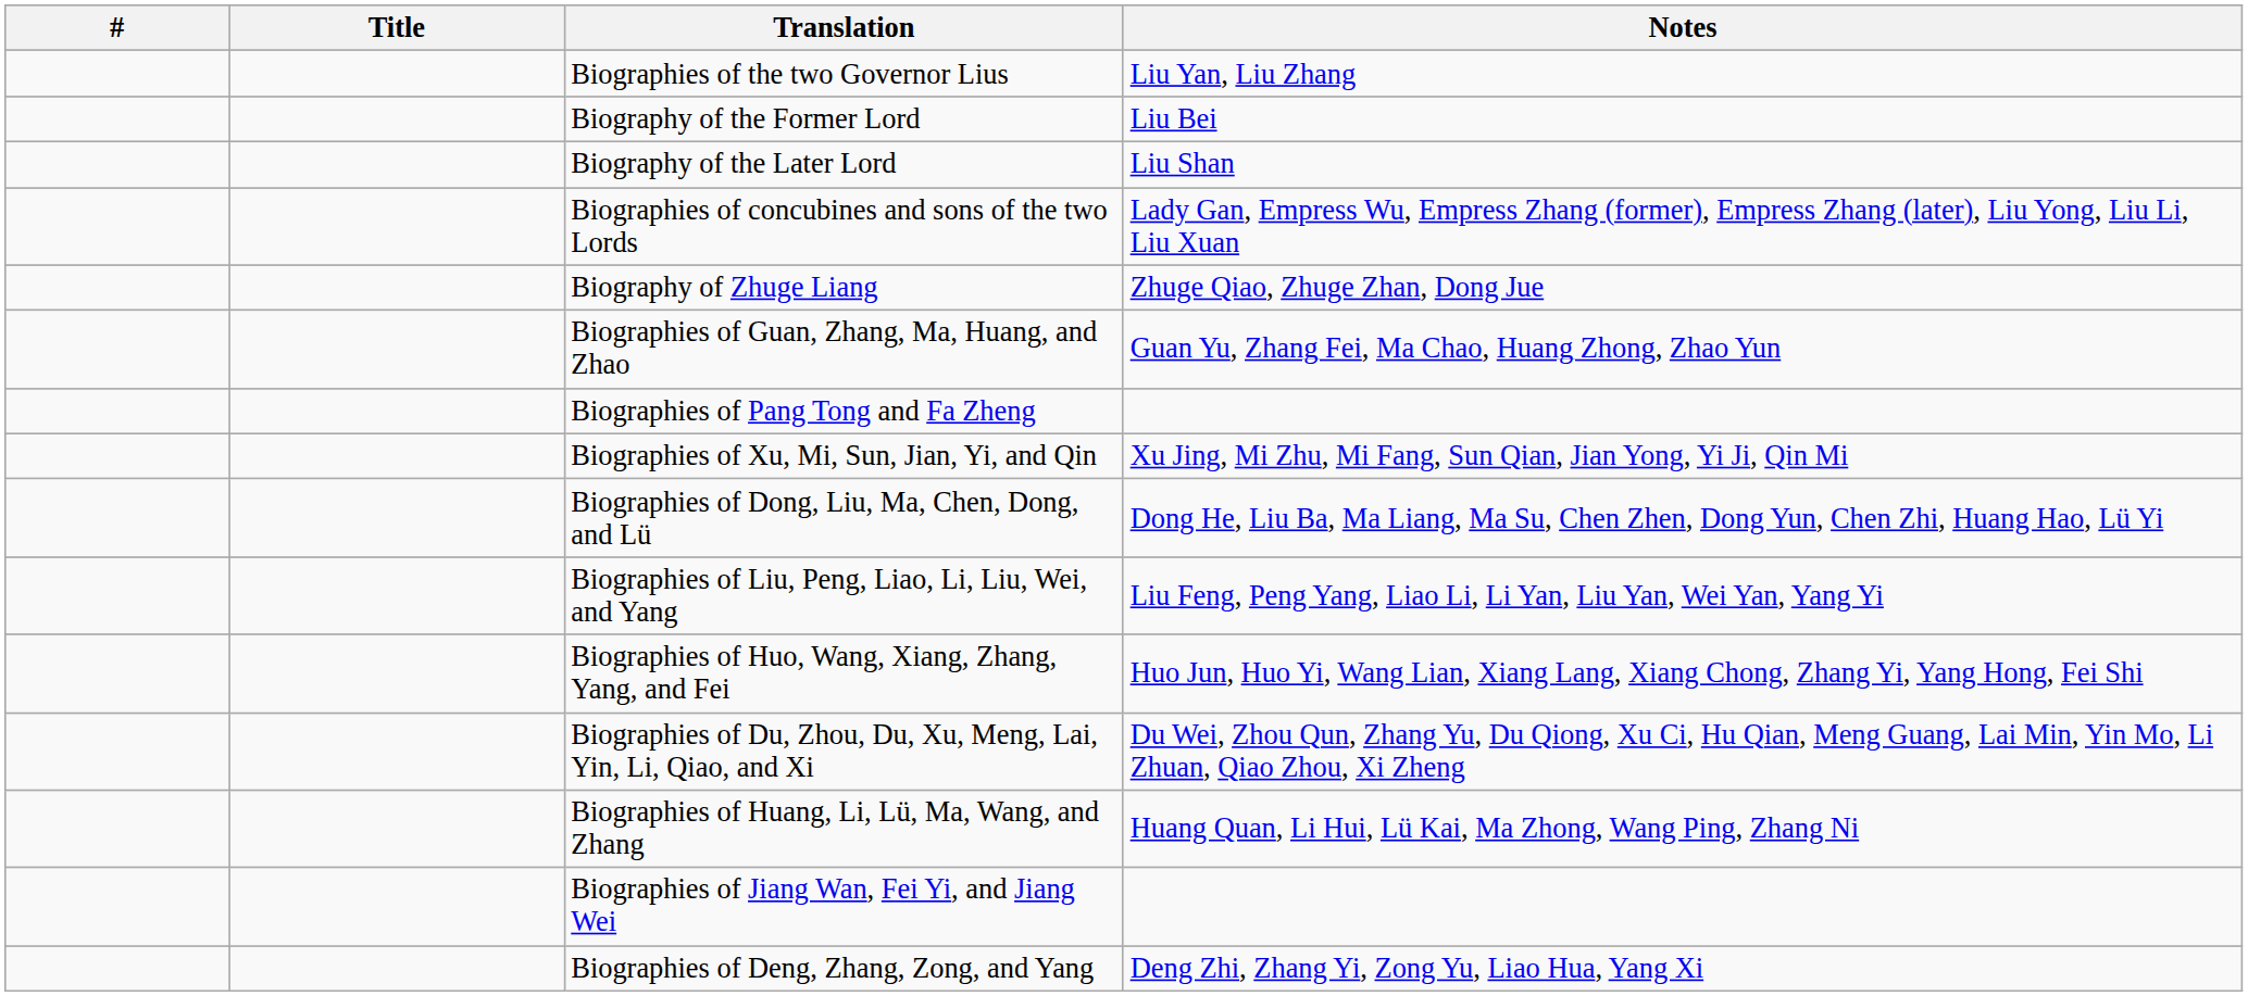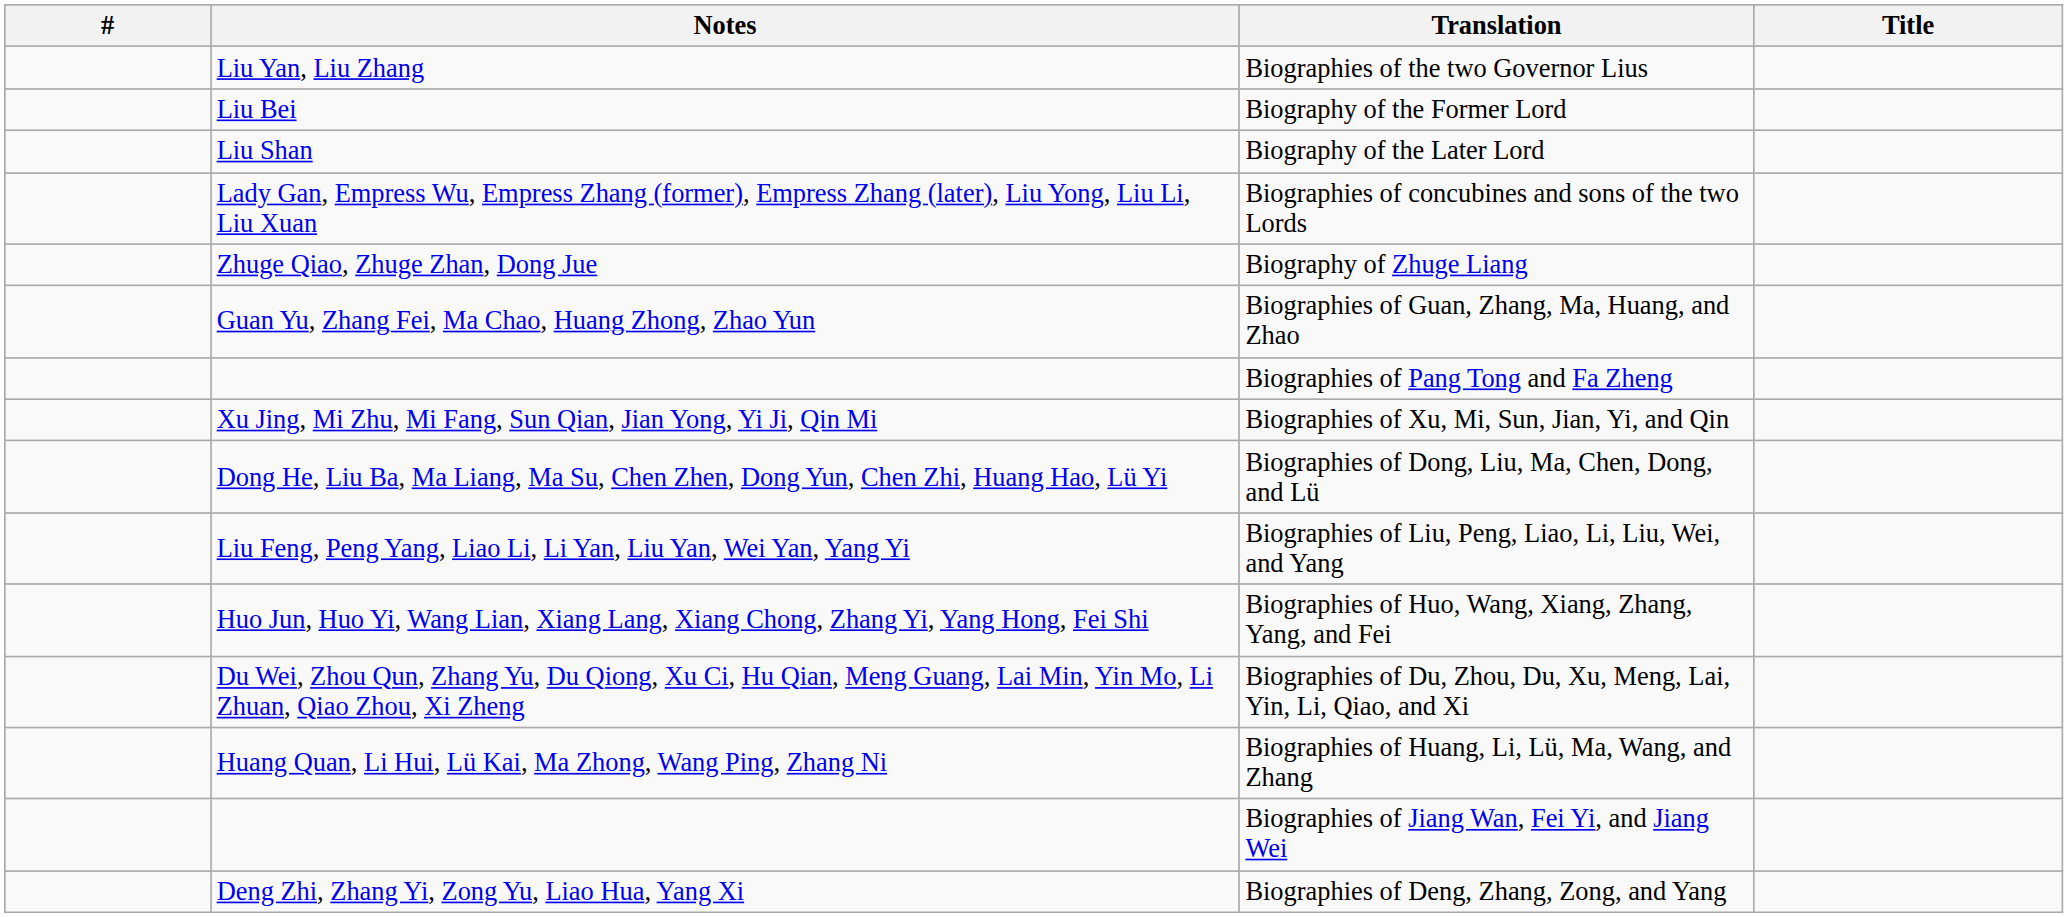 <table class="wikitable">
 <tr>
 <th width="10%">#</th>
+<th width="50%">Notes</th>
+<th width="25%">Translation</th>
 <th width="15%">Title</th>
-<th width="25%">Translation</th>
-<th width="50%">Notes</th>
 </tr>
 <tr>
 <td></td>
+<td><a href='#'>Liu Yan</a>, <a href='#'>Liu Zhang</a></td>
+<td>Biographies of the two Governor Lius</td>
 <td></td>
-<td>Biographies of the two Governor Lius</td>
-<td><a href='#'>Liu Yan</a>, <a href='#'>Liu Zhang</a></td>
 </tr>
 <tr>
 <td></td>
+<td><a href='#'>Liu Bei</a></td>
+<td>Biography of the Former Lord</td>
 <td></td>
-<td>Biography of the Former Lord</td>
-<td><a href='#'>Liu Bei</a></td>
 </tr>
 <tr>
 <td></td>
+<td><a href='#'>Liu Shan</a></td>
+<td>Biography of the Later Lord</td>
 <td></td>
-<td>Biography of the Later Lord</td>
-<td><a href='#'>Liu Shan</a></td>
 </tr>
 <tr>
 <td></td>
+<td><a href='#'>Lady Gan</a>, <a href='#'>Empress Wu</a>, <a href='#'>Empress Zhang (former)</a>, <a href='#'>Empress Zhang (later)</a>, <a href='#'>Liu Yong</a>, <a href='#'>Liu Li</a>, <a href='#'>Liu Xuan</a></td>
+<td>Biographies of concubines and sons of the two Lords</td>
 <td></td>
-<td>Biographies of concubines and sons of the two Lords</td>
-<td><a href='#'>Lady Gan</a>, <a href='#'>Empress Wu</a>, <a href='#'>Empress Zhang (former)</a>, <a href='#'>Empress Zhang (later)</a>, <a href='#'>Liu Yong</a>, <a href='#'>Liu Li</a>, <a href='#'>Liu Xuan</a></td>
 </tr>
 <tr>
 <td></td>
+<td><a href='#'>Zhuge Qiao</a>, <a href='#'>Zhuge Zhan</a>, <a href='#'>Dong Jue</a></td>
+<td>Biography of <a href='#'>Zhuge Liang</a></td>
 <td></td>
-<td>Biography of <a href='#'>Zhuge Liang</a></td>
-<td><a href='#'>Zhuge Qiao</a>, <a href='#'>Zhuge Zhan</a>, <a href='#'>Dong Jue</a></td>
 </tr>
 <tr>
 <td></td>
+<td><a href='#'>Guan Yu</a>, <a href='#'>Zhang Fei</a>, <a href='#'>Ma Chao</a>, <a href='#'>Huang Zhong</a>, <a href='#'>Zhao Yun</a></td>
+<td>Biographies of Guan, Zhang, Ma, Huang, and Zhao</td>
 <td></td>
-<td>Biographies of Guan, Zhang, Ma, Huang, and Zhao</td>
-<td><a href='#'>Guan Yu</a>, <a href='#'>Zhang Fei</a>, <a href='#'>Ma Chao</a>, <a href='#'>Huang Zhong</a>, <a href='#'>Zhao Yun</a></td>
 </tr>
 <tr>
 <td></td>
 <td></td>
 <td>Biographies of <a href='#'>Pang Tong</a> and <a href='#'>Fa Zheng</a></td>
 <td></td>
 </tr>
 <tr>
 <td></td>
+<td><a href='#'>Xu Jing</a>, <a href='#'>Mi Zhu</a>, <a href='#'>Mi Fang</a>, <a href='#'>Sun Qian</a>, <a href='#'>Jian Yong</a>, <a href='#'>Yi Ji</a>, <a href='#'>Qin Mi</a></td>
+<td>Biographies of Xu, Mi, Sun, Jian, Yi, and Qin</td>
 <td></td>
-<td>Biographies of Xu, Mi, Sun, Jian, Yi, and Qin</td>
-<td><a href='#'>Xu Jing</a>, <a href='#'>Mi Zhu</a>, <a href='#'>Mi Fang</a>, <a href='#'>Sun Qian</a>, <a href='#'>Jian Yong</a>, <a href='#'>Yi Ji</a>, <a href='#'>Qin Mi</a></td>
 </tr>
 <tr>
 <td></td>
+<td><a href='#'>Dong He</a>, <a href='#'>Liu Ba</a>, <a href='#'>Ma Liang</a>, <a href='#'>Ma Su</a>, <a href='#'>Chen Zhen</a>, <a href='#'>Dong Yun</a>, <a href='#'>Chen Zhi</a>, <a href='#'>Huang Hao</a>, <a href='#'>Lü Yi</a></td>
+<td>Biographies of Dong, Liu, Ma, Chen, Dong, and Lü</td>
 <td></td>
-<td>Biographies of Dong, Liu, Ma, Chen, Dong, and Lü</td>
-<td><a href='#'>Dong He</a>, <a href='#'>Liu Ba</a>, <a href='#'>Ma Liang</a>, <a href='#'>Ma Su</a>, <a href='#'>Chen Zhen</a>, <a href='#'>Dong Yun</a>, <a href='#'>Chen Zhi</a>, <a href='#'>Huang Hao</a>, <a href='#'>Lü Yi</a></td>
 </tr>
 <tr>
 <td></td>
+<td><a href='#'>Liu Feng</a>, <a href='#'>Peng Yang</a>, <a href='#'>Liao Li</a>, <a href='#'>Li Yan</a>, <a href='#'>Liu Yan</a>, <a href='#'>Wei Yan</a>, <a href='#'>Yang Yi</a></td>
+<td>Biographies of Liu, Peng, Liao, Li, Liu, Wei, and Yang</td>
 <td></td>
-<td>Biographies of Liu, Peng, Liao, Li, Liu, Wei, and Yang</td>
-<td><a href='#'>Liu Feng</a>, <a href='#'>Peng Yang</a>, <a href='#'>Liao Li</a>, <a href='#'>Li Yan</a>, <a href='#'>Liu Yan</a>, <a href='#'>Wei Yan</a>, <a href='#'>Yang Yi</a></td>
 </tr>
 <tr>
 <td></td>
+<td><a href='#'>Huo Jun</a>, <a href='#'>Huo Yi</a>, <a href='#'>Wang Lian</a>, <a href='#'>Xiang Lang</a>, <a href='#'>Xiang Chong</a>, <a href='#'>Zhang Yi</a>, <a href='#'>Yang Hong</a>, <a href='#'>Fei Shi</a></td>
+<td>Biographies of Huo, Wang, Xiang, Zhang, Yang, and Fei</td>
 <td></td>
-<td>Biographies of Huo, Wang, Xiang, Zhang, Yang, and Fei</td>
-<td><a href='#'>Huo Jun</a>, <a href='#'>Huo Yi</a>, <a href='#'>Wang Lian</a>, <a href='#'>Xiang Lang</a>, <a href='#'>Xiang Chong</a>, <a href='#'>Zhang Yi</a>, <a href='#'>Yang Hong</a>, <a href='#'>Fei Shi</a></td>
 </tr>
 <tr>
 <td></td>
+<td><a href='#'>Du Wei</a>, <a href='#'>Zhou Qun</a>, <a href='#'>Zhang Yu</a>, <a href='#'>Du Qiong</a>, <a href='#'>Xu Ci</a>, <a href='#'>Hu Qian</a>, <a href='#'>Meng Guang</a>, <a href='#'>Lai Min</a>, <a href='#'>Yin Mo</a>, <a href='#'>Li Zhuan</a>, <a href='#'>Qiao Zhou</a>, <a href='#'>Xi Zheng</a></td>
+<td>Biographies of Du, Zhou, Du, Xu, Meng, Lai, Yin, Li, Qiao, and Xi</td>
 <td></td>
-<td>Biographies of Du, Zhou, Du, Xu, Meng, Lai, Yin, Li, Qiao, and Xi</td>
-<td><a href='#'>Du Wei</a>, <a href='#'>Zhou Qun</a>, <a href='#'>Zhang Yu</a>, <a href='#'>Du Qiong</a>, <a href='#'>Xu Ci</a>, <a href='#'>Hu Qian</a>, <a href='#'>Meng Guang</a>, <a href='#'>Lai Min</a>, <a href='#'>Yin Mo</a>, <a href='#'>Li Zhuan</a>, <a href='#'>Qiao Zhou</a>, <a href='#'>Xi Zheng</a></td>
 </tr>
 <tr>
 <td></td>
+<td><a href='#'>Huang Quan</a>, <a href='#'>Li Hui</a>, <a href='#'>Lü Kai</a>, <a href='#'>Ma Zhong</a>, <a href='#'>Wang Ping</a>, <a href='#'>Zhang Ni</a></td>
+<td>Biographies of Huang, Li, Lü, Ma, Wang, and Zhang</td>
 <td></td>
-<td>Biographies of Huang, Li, Lü, Ma, Wang, and Zhang</td>
-<td><a href='#'>Huang Quan</a>, <a href='#'>Li Hui</a>, <a href='#'>Lü Kai</a>, <a href='#'>Ma Zhong</a>, <a href='#'>Wang Ping</a>, <a href='#'>Zhang Ni</a></td>
 </tr>
 <tr>
 <td></td>
 <td></td>
 <td>Biographies of <a href='#'>Jiang Wan</a>, <a href='#'>Fei Yi</a>, and <a href='#'>Jiang Wei</a></td>
 <td></td>
 </tr>
 <tr>
 <td></td>
+<td><a href='#'>Deng Zhi</a>, <a href='#'>Zhang Yi</a>, <a href='#'>Zong Yu</a>, <a href='#'>Liao Hua</a>, <a href='#'>Yang Xi</a></td>
+<td>Biographies of Deng, Zhang, Zong, and Yang</td>
 <td></td>
-<td>Biographies of Deng, Zhang, Zong, and Yang</td>
-<td><a href='#'>Deng Zhi</a>, <a href='#'>Zhang Yi</a>, <a href='#'>Zong Yu</a>, <a href='#'>Liao Hua</a>, <a href='#'>Yang Xi</a></td>
 </tr>
 </table>
